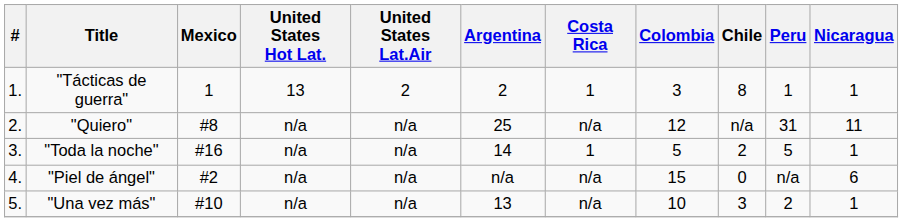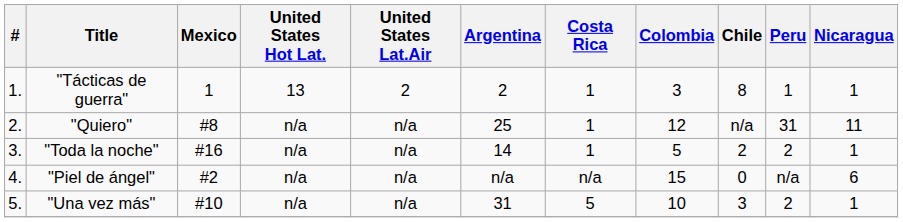 <table class="wikitable">
 <tr>
 <th>#</th>
 <th>Title</th>
 <th>Mexico</th>
 <th>United States<br><a href='#'>Hot Lat.</a></th>
 <th>United States<br><a href='#'>Lat.Air</a></th>
 <th><a href='#'>Argentina</a></th>
 <th><a href='#'>Costa Rica</a></th>
 <th><a href='#'>Colombia</a></th>
 <th>Chile</th>
 <th><a href='#'>Peru</a></th>
 <th><a href='#'>Nicaragua</a></th>
 </tr>
 <tr>
 <td>1.</td>
 <td align="center">"Tácticas de guerra"</td>
 <td align="center">1</td>
 <td align="center">13</td>
 <td align="center">2</td>
 <td align="center">2</td>
 <td align="center">1</td>
 <td align="center">3</td>
 <td align="center">8</td>
 <td align="center">1</td>
 <td align="center">1</td>
 </tr>
 <tr>
 <td>2.</td>
 <td align="center">"Quiero"</td>
 <td align="center">#8</td>
 <td align="center">n/a</td>
 <td align="center">n/a</td>
 <td align="center">25</td>
-<td align="center">n/a</td>
+<td align="center">1</td>
 <td align="center">12</td>
 <td align="center">n/a</td>
 <td align="center">31</td>
 <td align="center">11</td>
 </tr>
 <tr>
 <td>3.</td>
 <td align="center">"Toda la noche"</td>
 <td align="center">#16</td>
 <td align="center">n/a</td>
 <td align="center">n/a</td>
 <td align="center">14</td>
 <td align="center">1</td>
 <td align="center">5</td>
 <td align="center">2</td>
-<td align="center">5</td>
+<td align="center">2</td>
 <td align="center">1</td>
 </tr>
 <tr>
 <td>4.</td>
 <td align="center">"Piel de ángel"</td>
 <td align="center">#2</td>
 <td align="center">n/a</td>
 <td align="center">n/a</td>
 <td align="center">n/a</td>
 <td align="center">n/a</td>
 <td align="center">15</td>
 <td align="center">0</td>
 <td align="center">n/a</td>
 <td align="center">6</td>
 </tr>
 <tr>
 <td>5.</td>
 <td align="center">"Una vez más"</td>
 <td align="center">#10</td>
 <td align="center">n/a</td>
 <td align="center">n/a</td>
-<td align="center">13</td>
-<td align="center">n/a</td>
+<td align="center">31</td>
+<td align="center">5</td>
 <td align="center">10</td>
 <td align="center">3</td>
 <td align="center">2</td>
 <td align="center">1</td>
 </tr>
 <tr>
 </tr>
 </table>
